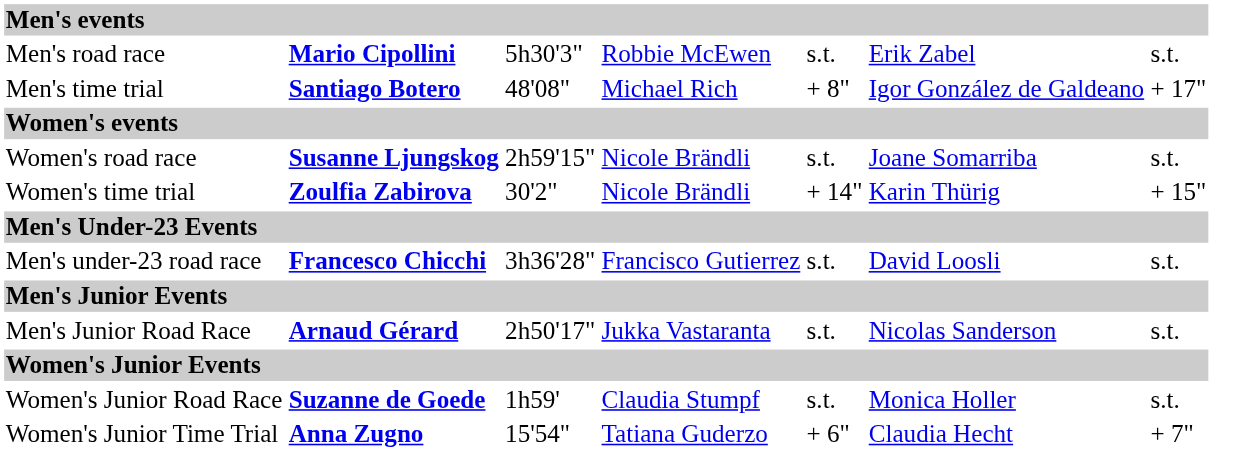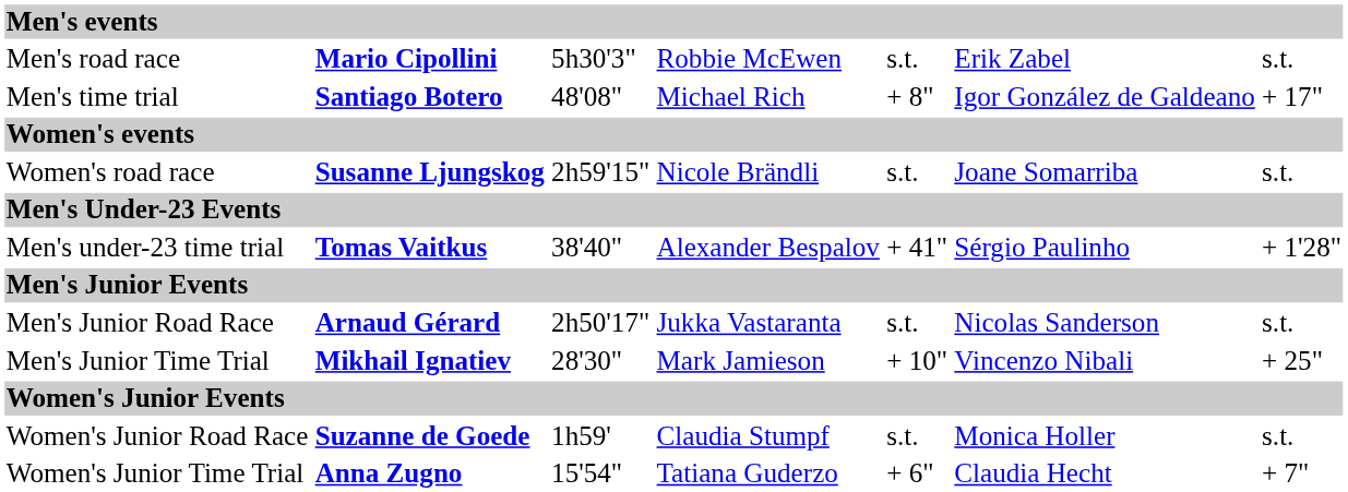 <table>
 <tr bgcolor="#cccccc">
 <td colspan=7><strong>Men's events</strong></td>
 </tr>
 <tr>
 <td>Men's road race <br></td>
 <td><strong><a href='#'>Mario Cipollini</a></strong><br><small></small></td>
 <td>5h30'3"</td>
 <td><a href='#'>Robbie McEwen</a><br><small></small></td>
 <td>s.t.</td>
 <td><a href='#'>Erik Zabel</a><br><small></small></td>
 <td>s.t.</td>
 </tr>
 <tr>
 <td>Men's time trial<br></td>
 <td><strong><a href='#'>Santiago Botero</a></strong><br><small></small></td>
 <td>48'08"</td>
 <td><a href='#'>Michael Rich</a><br><small></small></td>
 <td>+ 8"</td>
 <td><a href='#'>Igor González de Galdeano</a><br><small></small></td>
 <td>+ 17"</td>
 </tr>
 <tr bgcolor="#cccccc">
 <td colspan=7><strong>Women's events</strong></td>
 </tr>
 <tr>
 <td>Women's road race<br></td>
 <td><strong><a href='#'>Susanne Ljungskog</a></strong><br><small></small></td>
 <td>2h59'15"</td>
 <td><a href='#'>Nicole Brändli</a><br><small></small></td>
 <td>s.t.</td>
 <td><a href='#'>Joane Somarriba</a><br><small></small></td>
 <td>s.t.</td>
 </tr>
-<tr>
-<td>Women's time trial<br></td>
-<td><strong><a href='#'>Zoulfia Zabirova</a></strong><br><small></small></td>
-<td>30'2"</td>
-<td><a href='#'>Nicole Brändli</a><br><small></small></td>
-<td>+ 14"</td>
-<td><a href='#'>Karin Thürig</a><br><small></small></td>
-<td>+ 15"</td>
-</tr>
 <tr bgcolor="#cccccc">
 <td colspan=7><strong>Men's Under-23 Events</strong></td>
 </tr>
 <tr>
-<td>Men's under-23 road race<br></td>
-<td><strong><a href='#'>Francesco Chicchi</a></strong><br><small></small></td>
-<td>3h36'28"</td>
-<td><a href='#'>Francisco Gutierrez</a><br><small></small></td>
-<td>s.t.</td>
-<td><a href='#'>David Loosli</a><br><small></small></td>
-<td>s.t.</td>
+<td>Men's under-23 time trial<br></td>
+<td><strong><a href='#'>Tomas Vaitkus</a></strong><br><small></small></td>
+<td>38'40"</td>
+<td><a href='#'>Alexander Bespalov</a><br><small></small></td>
+<td>+ 41"</td>
+<td><a href='#'>Sérgio Paulinho</a><br><small></small></td>
+<td>+ 1'28"</td>
 </tr>
 <tr bgcolor="#cccccc">
 <td colspan=7><strong>Men's Junior Events</strong></td>
 </tr>
 <tr>
 <td>Men's Junior Road Race<br></td>
 <td><strong><a href='#'>Arnaud Gérard</a></strong><br><small></small></td>
 <td>2h50'17"</td>
 <td><a href='#'>Jukka Vastaranta</a><br><small></small></td>
 <td>s.t.</td>
 <td><a href='#'>Nicolas Sanderson</a><br><small></small></td>
 <td>s.t.</td>
+</tr>
+<tr>
+<td>Men's Junior Time Trial<br></td>
+<td><strong><a href='#'>Mikhail Ignatiev</a></strong><br><small></small></td>
+<td>28'30"</td>
+<td><a href='#'>Mark Jamieson</a><br><small></small></td>
+<td>+ 10"</td>
+<td><a href='#'>Vincenzo Nibali</a><br><small></small></td>
+<td>+ 25"</td>
 </tr>
 <tr bgcolor="#cccccc">
 <td colspan=7><strong>Women's Junior Events</strong></td>
 </tr>
 <tr>
 <td>Women's Junior Road Race<br></td>
 <td><strong><a href='#'>Suzanne de Goede</a></strong><br><small></small></td>
 <td>1h59'</td>
 <td><a href='#'>Claudia Stumpf</a><br><small></small></td>
 <td>s.t.</td>
 <td><a href='#'>Monica Holler</a><br><small></small></td>
 <td>s.t.</td>
 </tr>
 <tr>
 <td>Women's Junior Time Trial<br></td>
 <td><strong><a href='#'>Anna Zugno</a></strong><br><small></small></td>
 <td>15'54"</td>
 <td><a href='#'>Tatiana Guderzo</a><br><small></small></td>
 <td>+ 6"</td>
 <td><a href='#'>Claudia Hecht</a><br><small></small></td>
 <td>+ 7"</td>
 </tr>
 <tr>
 </tr>
 </table>
